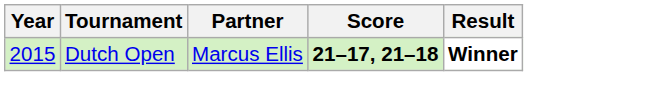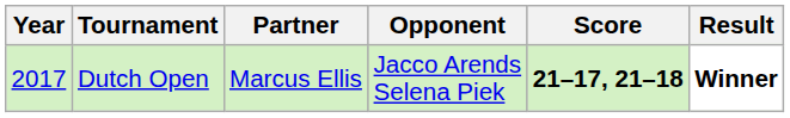 <table class="sortable wikitable" style="font-size: 90%;">
 <tr>
 <th>Year</th>
 <th>Tournament</th>
 <th>Partner</th>
+<th>Opponent</th>
 <th>Score</th>
 <th>Result</th>
 </tr>
 <tr style="background:#D4F1C5">
-<td align="center"><a href='#'>2015</a></td>
+<td align="center"><a href='#'>2017</a></td>
 <td align="left"><a href='#'>Dutch Open</a></td>
 <td align="left"> <a href='#'>Marcus Ellis</a></td>
+<td align="left"> <a href='#'>Jacco Arends</a><br> <a href='#'>Selena Piek</a></td>
 <td align="left"><strong>21–17, 21–18</strong></td>
 <td style="text-align:left; background:white"> <strong>Winner</strong></td>
 </tr>
 </table>
